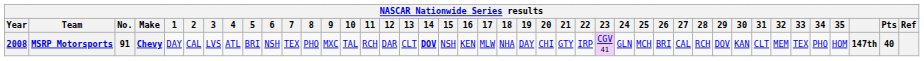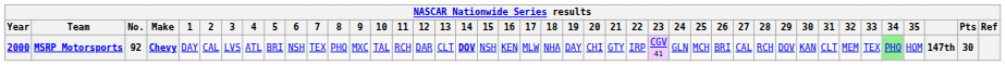 <table class="wikitable" style="text-align:center; font-size:75%">
 <tr>
 <th colspan=42><a href='#'>NASCAR Nationwide Series</a> results</th>
 </tr>
 <tr>
 <th>Year</th>
 <th>Team</th>
 <th>No.</th>
 <th>Make</th>
 <th>1</th>
 <th>2</th>
 <th>3</th>
 <th>4</th>
 <th>5</th>
 <th>6</th>
 <th>7</th>
 <th>8</th>
 <th>9</th>
 <th>10</th>
 <th>11</th>
 <th>12</th>
 <th>13</th>
 <th>14</th>
 <th>15</th>
 <th>16</th>
 <th>17</th>
 <th>18</th>
 <th>19</th>
 <th>20</th>
 <th>21</th>
 <th>22</th>
 <th>23</th>
 <th>24</th>
 <th>25</th>
 <th>26</th>
 <th>27</th>
 <th>28</th>
 <th>29</th>
 <th>30</th>
 <th>31</th>
 <th>32</th>
 <th>33</th>
 <th>34</th>
 <th>35</th>
 <th></th>
 <th>Pts</th>
 <th>Ref</th>
 </tr>
 <tr>
-<th><a href='#'>2008</a></th>
+<th><a href='#'>2000</a></th>
 <th><a href='#'>MSRP Motorsports</a></th>
-<th>91</th>
+<th>92</th>
 <th><a href='#'>Chevy</a></th>
 <td><a href='#'>DAY</a></td>
 <td><a href='#'>CAL</a></td>
 <td><a href='#'>LVS</a></td>
 <td><a href='#'>ATL</a></td>
 <td><a href='#'>BRI</a></td>
 <td><a href='#'>NSH</a></td>
 <td><a href='#'>TEX</a></td>
 <td><a href='#'>PHO</a></td>
 <td><a href='#'>MXC</a></td>
 <td><a href='#'>TAL</a></td>
 <td><a href='#'>RCH</a></td>
 <td><a href='#'>DAR</a></td>
 <td><a href='#'>CLT</a></td>
 <td><strong><a href='#'>DOV</a></strong></td>
 <td><a href='#'>NSH</a></td>
 <td><a href='#'>KEN</a></td>
 <td><a href='#'>MLW</a></td>
 <td><a href='#'>NHA</a></td>
 <td><a href='#'>DAY</a></td>
 <td><a href='#'>CHI</a></td>
 <td><a href='#'>GTY</a></td>
 <td><a href='#'>IRP</a></td>
 <td style="background:#EFCFFF;"><a href='#'>CGV</a><br><small>41</small></td>
 <td><a href='#'>GLN</a></td>
 <td><a href='#'>MCH</a></td>
 <td><a href='#'>BRI</a></td>
 <td><a href='#'>CAL</a></td>
 <td><a href='#'>RCH</a></td>
 <td><a href='#'>DOV</a></td>
 <td><a href='#'>KAN</a></td>
 <td><a href='#'>CLT</a></td>
 <td><a href='#'>MEM</a></td>
 <td><a href='#'>TEX</a></td>
-<td><a href='#'>PHO</a></td>
+<td style="background: lightgreen;"><a href='#'>PHO</a></td>
 <td><a href='#'>HOM</a></td>
 <th>147th</th>
-<th>40</th>
+<th>30</th>
 <th></th>
 </tr>
 </table>
